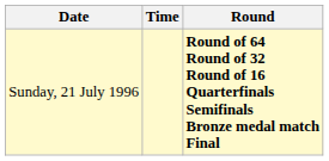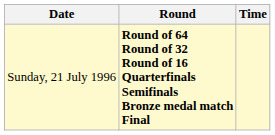 <table class="wikitable">
 <tr>
 <th>Date</th>
+<th>Round</th>
 <th>Time</th>
-<th>Round</th>
 </tr>
 <tr style=background:lemonchiffon>
 <td>Sunday, 21 July 1996</td>
+<td><strong>Round of 64</strong><br><strong>Round of 32</strong><br><strong>Round of 16</strong><br><strong>Quarterfinals</strong><br><strong>Semifinals</strong><br><strong>Bronze medal match</strong><br><strong>Final</strong></td>
 <td></td>
-<td><strong>Round of 64</strong><br><strong>Round of 32</strong><br><strong>Round of 16</strong><br><strong>Quarterfinals</strong><br><strong>Semifinals</strong><br><strong>Bronze medal match</strong><br><strong>Final</strong></td>
 </tr>
 </table>
